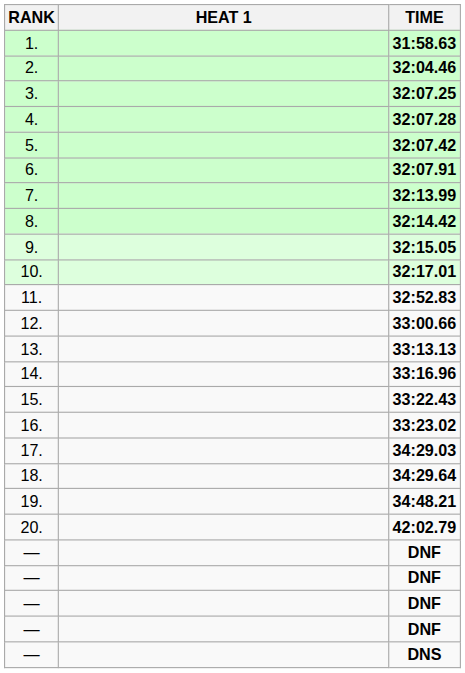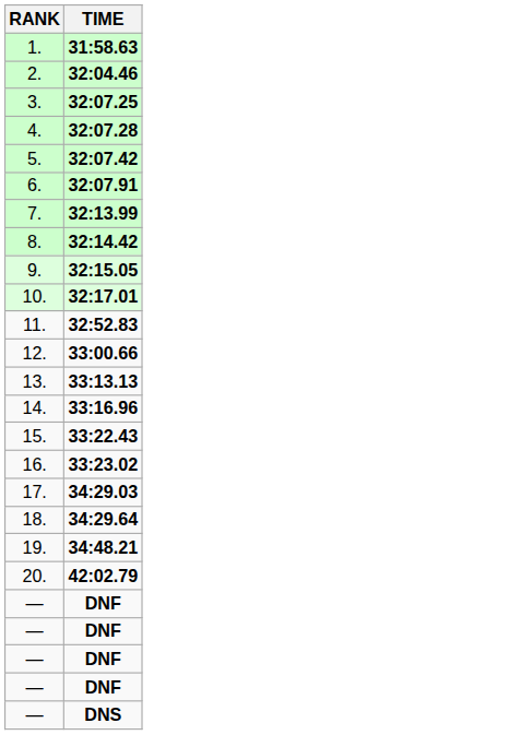 <table class="wikitable" style="border-collapse: collapse; font-size: 90%;">
 <tr>
 <th>RANK</th>
-<th align="center" style="width: 20em">HEAT 1</th>
 <th>TIME</th>
 </tr>
 <tr bgcolor="#ccffcc">
 <td align="center">1.</td>
-<td></td>
 <td align="center"><strong>31:58.63</strong></td>
 </tr>
 <tr bgcolor="#ccffcc">
 <td align="center">2.</td>
-<td></td>
 <td align="center"><strong>32:04.46</strong></td>
 </tr>
 <tr bgcolor="#ccffcc">
 <td align="center">3.</td>
-<td></td>
 <td align="center"><strong>32:07.25</strong></td>
 </tr>
 <tr bgcolor="#ccffcc">
 <td align="center">4.</td>
-<td></td>
 <td align="center"><strong>32:07.28</strong></td>
 </tr>
 <tr bgcolor="#ccffcc">
 <td align="center">5.</td>
-<td></td>
 <td align="center"><strong>32:07.42</strong></td>
 </tr>
 <tr bgcolor="#ccffcc">
 <td align="center">6.</td>
-<td></td>
 <td align="center"><strong>32:07.91</strong></td>
 </tr>
 <tr bgcolor="#ccffcc">
 <td align="center">7.</td>
-<td></td>
 <td align="center"><strong>32:13.99</strong></td>
 </tr>
 <tr bgcolor="#ccffcc">
 <td align="center">8.</td>
-<td></td>
 <td align="center"><strong>32:14.42</strong></td>
 </tr>
 <tr bgcolor="#ddffdd">
 <td align="center">9.</td>
-<td></td>
 <td align="center"><strong>32:15.05</strong></td>
 </tr>
 <tr bgcolor="#ddffdd">
 <td align="center">10.</td>
-<td></td>
 <td align="center"><strong>32:17.01</strong></td>
 </tr>
 <tr>
 <td align="center">11.</td>
-<td></td>
 <td align="center"><strong>32:52.83</strong></td>
 </tr>
 <tr>
 <td align="center">12.</td>
-<td></td>
 <td align="center"><strong>33:00.66</strong></td>
 </tr>
 <tr>
 <td align="center">13.</td>
-<td></td>
 <td align="center"><strong>33:13.13</strong></td>
 </tr>
 <tr>
 <td align="center">14.</td>
-<td></td>
 <td align="center"><strong>33:16.96</strong></td>
 </tr>
 <tr>
 <td align="center">15.</td>
-<td></td>
 <td align="center"><strong>33:22.43</strong></td>
 </tr>
 <tr>
 <td align="center">16.</td>
-<td></td>
 <td align="center"><strong>33:23.02</strong></td>
 </tr>
 <tr>
 <td align="center">17.</td>
-<td></td>
 <td align="center"><strong>34:29.03</strong></td>
 </tr>
 <tr>
 <td align="center">18.</td>
-<td></td>
 <td align="center"><strong>34:29.64</strong></td>
 </tr>
 <tr>
 <td align="center">19.</td>
-<td></td>
 <td align="center"><strong>34:48.21</strong></td>
 </tr>
 <tr>
 <td align="center">20.</td>
-<td></td>
 <td align="center"><strong>42:02.79</strong></td>
 </tr>
 <tr>
 <td align="center">—</td>
-<td></td>
 <td align="center"><strong>DNF</strong></td>
 </tr>
 <tr>
 <td align="center">—</td>
-<td></td>
 <td align="center"><strong>DNF</strong></td>
 </tr>
 <tr>
 <td align="center">—</td>
-<td></td>
 <td align="center"><strong>DNF</strong></td>
 </tr>
 <tr>
 <td align="center">—</td>
-<td></td>
 <td align="center"><strong>DNF</strong></td>
 </tr>
 <tr>
 <td align="center">—</td>
-<td></td>
 <td align="center"><strong>DNS</strong></td>
 </tr>
 </table>
